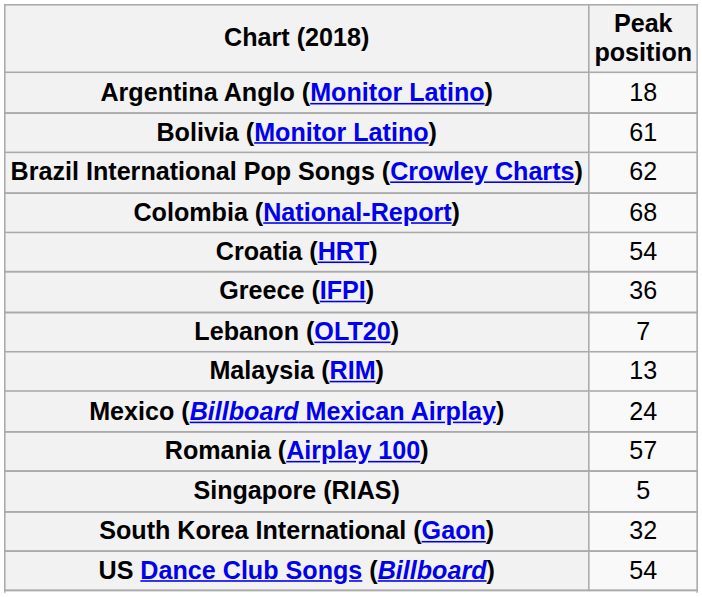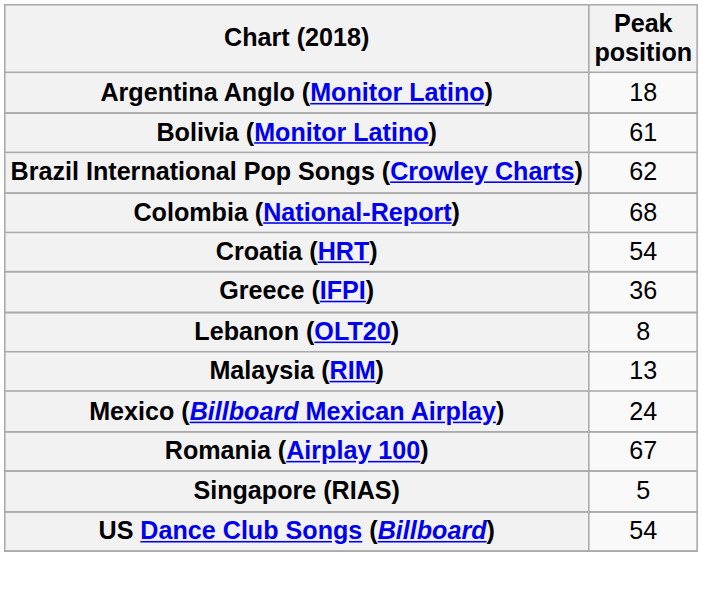 <table class="wikitable sortable plainrowheaders" style="text-align:center">
 <tr>
 <th scope="col">Chart (2018)</th>
 <th scope="col">Peak<br> position</th>
 </tr>
 <tr>
 <th scope="row">Argentina Anglo (<a href='#'>Monitor Latino</a>)</th>
 <td>18</td>
 </tr>
 <tr>
 </tr>
 <tr>
 </tr>
 <tr>
 </tr>
 <tr>
 </tr>
 <tr>
 <th scope="row">Bolivia (<a href='#'>Monitor Latino</a>)</th>
 <td>61</td>
 </tr>
 <tr>
 <th scope="row">Brazil International Pop Songs (<a href='#'>Crowley Charts</a>)</th>
 <td>62</td>
 </tr>
 <tr>
 </tr>
 <tr>
 </tr>
 <tr>
 </tr>
 <tr>
 <th scope="row">Colombia (<a href='#'>National-Report</a>)</th>
 <td>68</td>
 </tr>
 <tr>
 <th scope="row">Croatia (<a href='#'>HRT</a>)</th>
 <td>54</td>
 </tr>
 <tr>
 </tr>
 <tr>
 </tr>
 <tr>
 </tr>
 <tr>
 </tr>
 <tr>
 </tr>
 <tr>
 <th scope="row">Greece (<a href='#'>IFPI</a>)</th>
 <td>36</td>
 </tr>
 <tr>
 </tr>
 <tr>
 </tr>
 <tr>
 </tr>
 <tr>
 </tr>
 <tr>
 </tr>
 <tr>
 <th scope="row">Lebanon (<a href='#'>OLT20</a>)</th>
-<td>7</td>
+<td>8</td>
 </tr>
 <tr>
 <th scope="row">Malaysia (<a href='#'>RIM</a>)</th>
 <td>13</td>
 </tr>
 <tr>
 <th scope="row">Mexico (<a href='#'><em>Billboard</em> Mexican Airplay</a>)</th>
 <td>24</td>
 </tr>
 <tr>
 </tr>
 <tr>
 </tr>
 <tr>
 </tr>
 <tr>
 </tr>
 <tr>
 </tr>
 <tr>
 <th scope="row">Romania (<a href='#'>Airplay 100</a>)</th>
-<td>57</td>
+<td>67</td>
 </tr>
 <tr>
 </tr>
 <tr>
 <th scope="row">Singapore (RIAS)</th>
 <td>5</td>
 </tr>
 <tr>
 </tr>
 <tr>
-</tr>
-<tr>
-<th scope="row">South Korea International (<a href='#'>Gaon</a>)</th>
-<td>32</td>
 </tr>
 <tr>
 </tr>
 <tr>
 </tr>
 <tr>
 </tr>
 <tr>
 </tr>
 <tr>
 </tr>
 <tr>
 </tr>
 <tr>
 </tr>
 <tr>
 <th scope="row">US <a href='#'>Dance Club Songs</a> (<em><a href='#'>Billboard</a></em>)</th>
 <td>54</td>
 </tr>
 <tr>
 </tr>
 <tr>
 </tr>
 <tr>
 </tr>
 <tr>
 </tr>
 </table>
